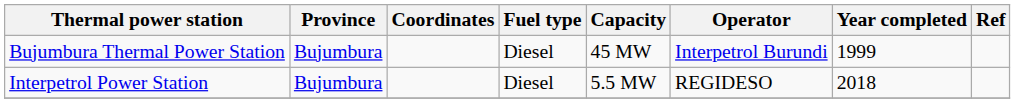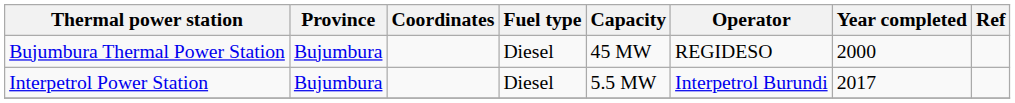 <table class="wikitable">
 <tr>
 <th>Thermal power station</th>
 <th>Province</th>
 <th>Coordinates</th>
 <th>Fuel type</th>
 <th>Capacity</th>
 <th>Operator</th>
 <th>Year completed</th>
 <th>Ref</th>
 </tr>
 <tr>
 <td><a href='#'>Bujumbura Thermal Power Station</a></td>
 <td><a href='#'>Bujumbura</a></td>
 <td></td>
 <td>Diesel</td>
 <td>45 MW</td>
-<td><a href='#'>Interpetrol Burundi</a></td>
-<td>1999</td>
+<td>REGIDESO</td>
+<td>2000</td>
 <td></td>
 </tr>
 <tr>
 <td><a href='#'>Interpetrol Power Station</a></td>
 <td><a href='#'>Bujumbura</a></td>
 <td></td>
 <td>Diesel</td>
 <td>5.5 MW</td>
-<td>REGIDESO</td>
-<td>2018</td>
+<td><a href='#'>Interpetrol Burundi</a></td>
+<td>2017</td>
 <td></td>
 </tr>
 <tr>
 </tr>
 </table>
